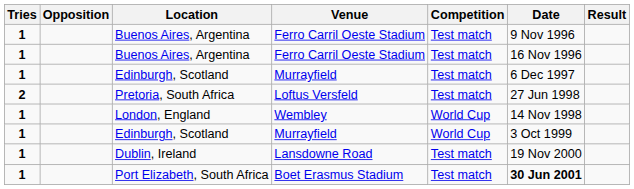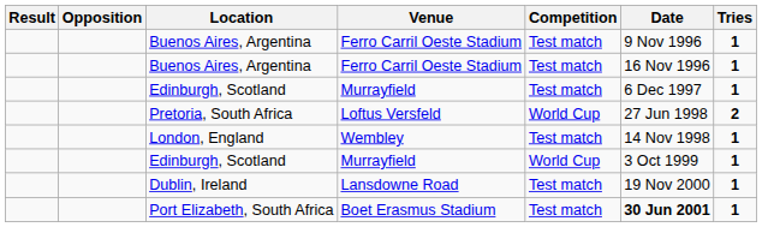 <table class="wikitable sortable" style="font-size:95%">
 <tr>
-<th>Tries</th>
+<th>Result</th>
 <th>Opposition</th>
 <th>Location</th>
 <th>Venue</th>
 <th class="unsortable">Competition</th>
 <th>Date</th>
-<th>Result</th>
+<th>Tries</th>
 </tr>
 <tr>
-<td align="center"><strong>1</strong></td>
+<td></td>
 <td></td>
 <td><a href='#'>Buenos Aires</a>, Argentina</td>
 <td><a href='#'>Ferro Carril Oeste Stadium</a></td>
 <td><a href='#'>Test match</a></td>
 <td>9 Nov 1996</td>
-<td></td>
+<td align="center"><strong>1</strong></td>
 </tr>
 <tr>
-<td align="center"><strong>1</strong></td>
+<td></td>
 <td></td>
 <td><a href='#'>Buenos Aires</a>, Argentina</td>
 <td><a href='#'>Ferro Carril Oeste Stadium</a></td>
 <td><a href='#'>Test match</a></td>
 <td>16 Nov 1996</td>
-<td></td>
+<td align="center"><strong>1</strong></td>
 </tr>
 <tr>
-<td align="center"><strong>1</strong></td>
+<td></td>
 <td></td>
 <td><a href='#'>Edinburgh</a>, Scotland</td>
 <td><a href='#'>Murrayfield</a></td>
 <td><a href='#'>Test match</a></td>
 <td>6 Dec 1997</td>
-<td></td>
+<td align="center"><strong>1</strong></td>
 </tr>
 <tr>
-<td align="center"><strong>2</strong></td>
+<td></td>
 <td></td>
 <td><a href='#'>Pretoria</a>, South Africa</td>
 <td><a href='#'>Loftus Versfeld</a></td>
-<td><a href='#'>Test match</a></td>
+<td><a href='#'>World Cup</a></td>
 <td>27 Jun 1998</td>
-<td></td>
+<td align="center"><strong>2</strong></td>
 </tr>
 <tr>
-<td align="center"><strong>1</strong></td>
+<td></td>
 <td></td>
 <td><a href='#'>London</a>, England</td>
 <td><a href='#'>Wembley</a></td>
-<td><a href='#'>World Cup</a></td>
+<td><a href='#'>Test match</a></td>
 <td>14 Nov 1998</td>
-<td></td>
+<td align="center"><strong>1</strong></td>
 </tr>
 <tr>
-<td align="center"><strong>1</strong></td>
+<td></td>
 <td></td>
 <td><a href='#'>Edinburgh</a>, Scotland</td>
 <td><a href='#'>Murrayfield</a></td>
 <td><a href='#'>World Cup</a></td>
 <td>3 Oct 1999</td>
-<td></td>
+<td align="center"><strong>1</strong></td>
 </tr>
 <tr>
-<td align="center"><strong>1</strong></td>
+<td></td>
 <td></td>
 <td><a href='#'>Dublin</a>, Ireland</td>
 <td><a href='#'>Lansdowne Road</a></td>
 <td><a href='#'>Test match</a></td>
 <td>19 Nov 2000</td>
-<td></td>
+<td align="center"><strong>1</strong></td>
 </tr>
 <tr>
-<td align="center"><strong>1</strong></td>
+<td></td>
 <td></td>
 <td><a href='#'>Port Elizabeth</a>, South Africa</td>
 <td><a href='#'>Boet Erasmus Stadium</a></td>
 <td><a href='#'>Test match</a></td>
 <td><strong>30 Jun 2001</strong></td>
-<td></td>
+<td align="center"><strong>1</strong></td>
 </tr>
 </table>
